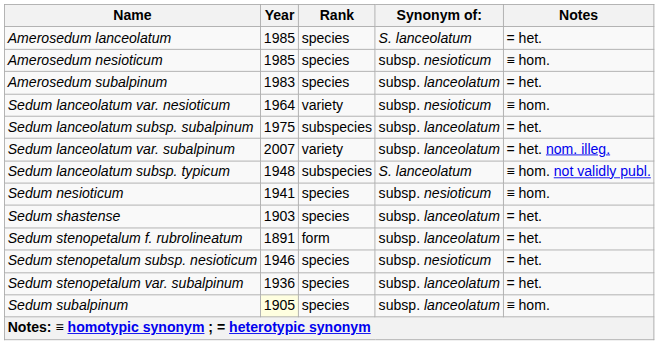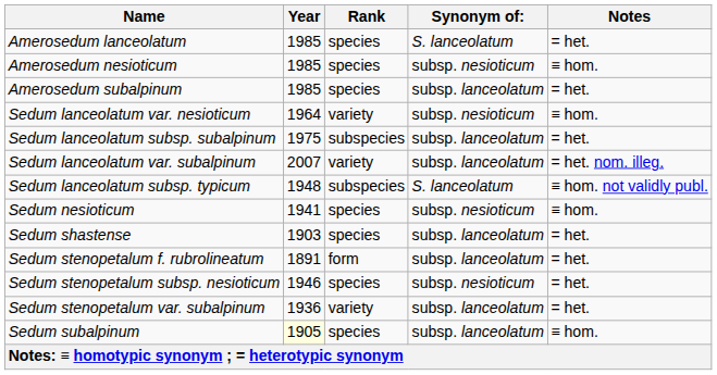 <table class="wikitable sortable mw-collapsible mw-collapsed" id="Synonyms">
 <tr>
 <th>Name</th>
 <th>Year</th>
 <th>Rank</th>
 <th>Synonym of:</th>
 <th>Notes</th>
 </tr>
 <tr>
 <td><em>Amerosedum lanceolatum</em> </td>
 <td>1985</td>
 <td data-sort-value=A>species</td>
 <td><em>S. lanceolatum</em></td>
 <td data-sort-value=B>= het.</td>
 </tr>
 <tr>
 <td><em>Amerosedum nesioticum</em> </td>
 <td>1985</td>
 <td data-sort-value=A>species</td>
 <td>subsp. <em>nesioticum</em></td>
 <td data-sort-value=A>≡ hom.</td>
 </tr>
 <tr>
 <td><em>Amerosedum subalpinum</em> </td>
-<td>1983</td>
+<td>1985</td>
 <td data-sort-value=A>species</td>
 <td>subsp. <em>lanceolatum</em></td>
 <td data-sort-value=B>= het.</td>
 </tr>
 <tr>
 <td><em>Sedum lanceolatum var. nesioticum</em> </td>
 <td>1964</td>
 <td data-sort-value=C>variety</td>
 <td>subsp. <em>nesioticum</em></td>
 <td data-sort-value=A>≡ hom.</td>
 </tr>
 <tr>
 <td><em>Sedum lanceolatum subsp. subalpinum</em> </td>
 <td>1975</td>
 <td data-sort-value=B>subspecies</td>
 <td>subsp. <em>lanceolatum</em></td>
 <td data-sort-value=B>= het.</td>
 </tr>
 <tr>
 <td><em>Sedum lanceolatum var. subalpinum</em> </td>
 <td>2007</td>
 <td data-sort-value=C>variety</td>
 <td>subsp. <em>lanceolatum</em></td>
 <td data-sort-value=B>= het. <a href='#'>nom. illeg.</a></td>
 </tr>
 <tr>
 <td><em>Sedum lanceolatum subsp. typicum</em> </td>
 <td>1948</td>
 <td data-sort-value=B>subspecies</td>
 <td><em>S. lanceolatum</em></td>
 <td data-sort-value=A>≡ hom. <a href='#'>not validly publ.</a></td>
 </tr>
 <tr>
 <td><em>Sedum nesioticum</em> </td>
 <td>1941</td>
 <td data-sort-value=A>species</td>
 <td>subsp. <em>nesioticum</em></td>
 <td data-sort-value=A>≡ hom.</td>
 </tr>
 <tr>
 <td><em>Sedum shastense</em> </td>
 <td>1903</td>
 <td data-sort-value=A>species</td>
 <td>subsp. <em>lanceolatum</em></td>
 <td data-sort-value=B>= het.</td>
 </tr>
 <tr>
 <td><em>Sedum stenopetalum f. rubrolineatum</em> </td>
 <td>1891</td>
 <td data-sort-value=D>form</td>
 <td>subsp. <em>lanceolatum</em></td>
 <td data-sort-value=B>= het.</td>
 </tr>
 <tr>
 <td><em>Sedum stenopetalum subsp. nesioticum</em> </td>
 <td>1946</td>
 <td data-sort-value=A>species</td>
 <td>subsp. <em>nesioticum</em></td>
 <td data-sort-value=B>= het.</td>
 </tr>
 <tr>
 <td><em>Sedum stenopetalum var. subalpinum</em> </td>
 <td>1936</td>
-<td data-sort-value=A>species</td>
+<td data-sort-value=C>variety</td>
 <td>subsp. <em>lanceolatum</em></td>
 <td data-sort-value=B>= het.</td>
 </tr>
 <tr>
 <td><em>Sedum subalpinum</em> </td>
 <td style="background: lightyellow;">1905</td>
 <td data-sort-value=A>species</td>
 <td>subsp. <em>lanceolatum</em></td>
 <td data-sort-value=A>≡ hom.</td>
 </tr>
 <tr>
 <th colspan=5 style="text-align: left;">Notes: ≡ <a href='#'>homotypic synonym</a> ; = <a href='#'>heterotypic synonym</a></th>
 </tr>
 </table>
